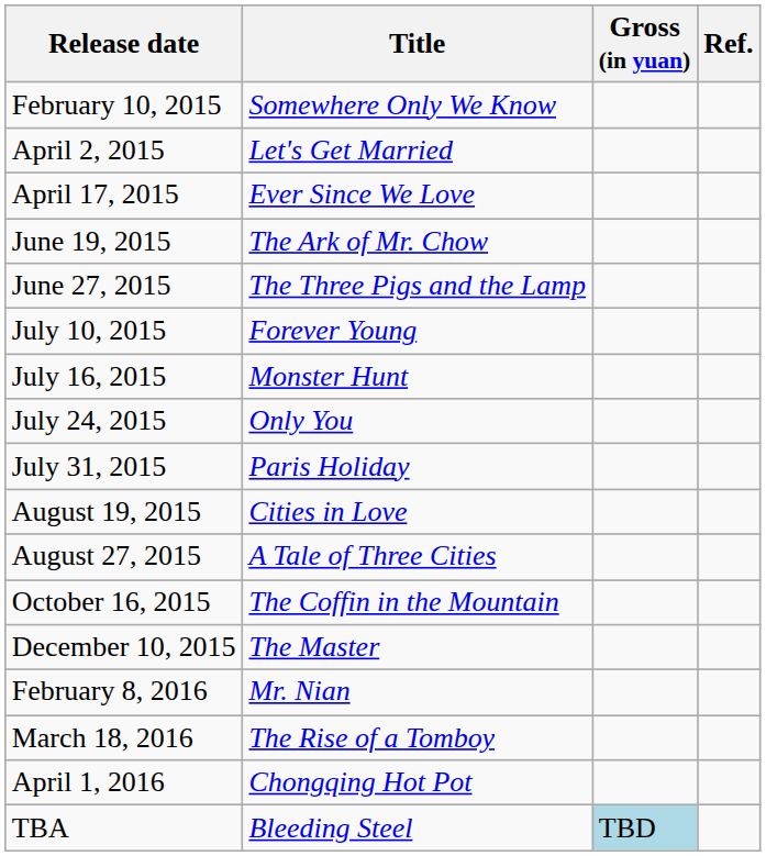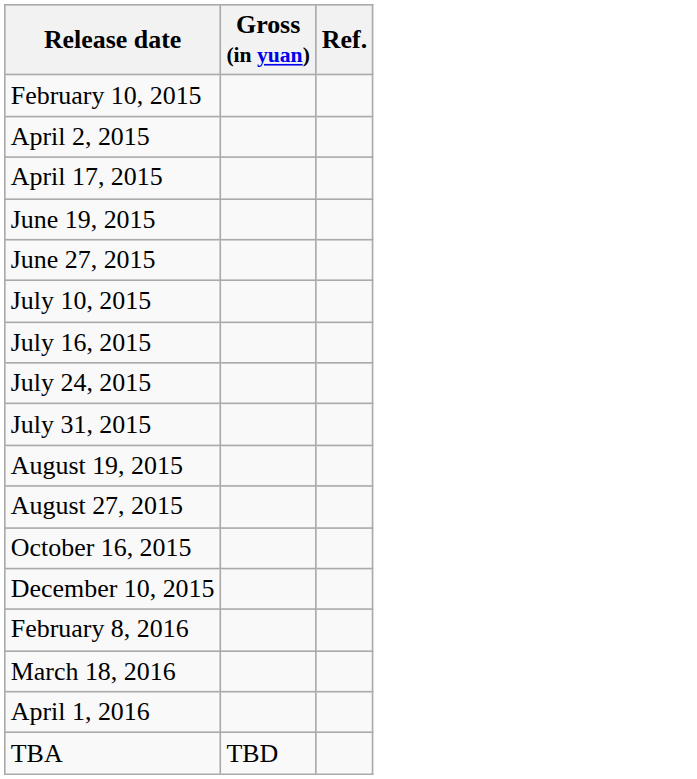 <table class="wikitable">
 <tr>
 <th>Release date</th>
-<th>Title</th>
 <th>Gross<br><small>(in <a href='#'>yuan</a>)</small></th>
 <th>Ref.</th>
 </tr>
 <tr>
 <td>February 10, 2015</td>
-<td><em><a href='#'>Somewhere Only We Know</a></em></td>
 <td></td>
 <td></td>
 </tr>
 <tr>
 <td>April 2, 2015</td>
-<td><em><a href='#'>Let's Get Married</a></em></td>
 <td></td>
 <td></td>
 </tr>
 <tr>
 <td>April 17, 2015</td>
-<td><em><a href='#'>Ever Since We Love</a></em></td>
 <td></td>
 <td></td>
 </tr>
 <tr>
 <td>June 19, 2015</td>
-<td><em><a href='#'>The Ark of Mr. Chow</a></em></td>
 <td></td>
 <td></td>
 </tr>
 <tr>
 <td>June 27, 2015</td>
-<td><em><a href='#'>The Three Pigs and the Lamp</a></em></td>
 <td></td>
 <td></td>
 </tr>
 <tr>
 <td>July 10, 2015</td>
-<td><em><a href='#'>Forever Young</a></em></td>
 <td></td>
 <td></td>
 </tr>
 <tr>
 <td>July 16, 2015</td>
-<td><em><a href='#'>Monster Hunt</a></em></td>
 <td></td>
 <td></td>
 </tr>
 <tr>
 <td>July 24, 2015</td>
-<td><em><a href='#'>Only You</a></em></td>
 <td></td>
 <td></td>
 </tr>
 <tr>
 <td>July 31, 2015</td>
-<td><em><a href='#'>Paris Holiday</a></em></td>
 <td></td>
 <td></td>
 </tr>
 <tr>
 <td>August 19, 2015</td>
-<td><em><a href='#'>Cities in Love</a></em></td>
 <td></td>
 <td></td>
 </tr>
 <tr>
 <td>August 27, 2015</td>
-<td><em><a href='#'>A Tale of Three Cities</a></em></td>
 <td></td>
 <td></td>
 </tr>
 <tr>
 <td>October 16, 2015</td>
-<td><em><a href='#'>The Coffin in the Mountain</a></em></td>
 <td></td>
 <td></td>
 </tr>
 <tr>
 <td>December 10, 2015</td>
-<td><em><a href='#'>The Master</a></em></td>
 <td></td>
 <td></td>
 </tr>
 <tr>
 <td>February 8, 2016</td>
-<td><em><a href='#'>Mr. Nian</a></em></td>
 <td></td>
 <td></td>
 </tr>
 <tr>
 <td>March 18, 2016</td>
-<td><em><a href='#'>The Rise of a Tomboy</a></em></td>
 <td></td>
 <td></td>
 </tr>
 <tr>
 <td>April 1, 2016</td>
-<td><em><a href='#'>Chongqing Hot Pot</a></em></td>
 <td></td>
 <td></td>
 </tr>
 <tr>
 <td>TBA</td>
-<td><em><a href='#'>Bleeding Steel</a></em></td>
-<td style="background: lightblue;">TBD</td>
+<td>TBD</td>
 <td></td>
 </tr>
 </table>
